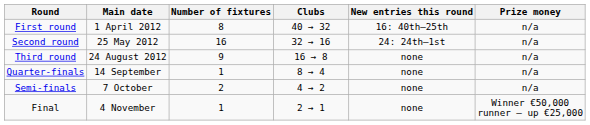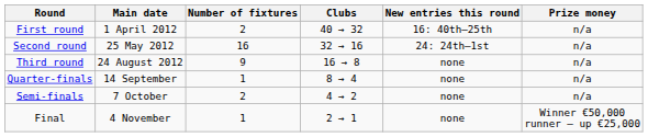 <table class="wikitable" style="text-align:center">
 <tr>
 <th>Round</th>
 <th>Main date</th>
 <th>Number of fixtures</th>
 <th style="width:100px;">Clubs</th>
 <th>New entries this round</th>
 <th>Prize money</th>
 </tr>
 <tr>
 <td><a href='#'>First round</a></td>
 <td>1 April 2012</td>
-<td>8</td>
+<td>2</td>
 <td>40 → 32</td>
 <td>16: 40th–25th</td>
 <td>n/a</td>
 </tr>
 <tr>
 <td><a href='#'>Second round</a></td>
 <td>25 May 2012</td>
 <td>16</td>
 <td>32 → 16</td>
 <td>24: 24th–1st</td>
 <td>n/a</td>
 </tr>
 <tr>
 <td><a href='#'>Third round</a></td>
 <td>24 August 2012</td>
 <td>9</td>
 <td>16 → 8</td>
 <td>none</td>
 <td>n/a</td>
 </tr>
 <tr>
 <td><a href='#'>Quarter-finals</a></td>
 <td>14 September</td>
 <td>1</td>
 <td>8 → 4</td>
 <td>none</td>
 <td>n/a</td>
 </tr>
 <tr>
 <td><a href='#'>Semi-finals</a></td>
 <td>7 October</td>
 <td>2</td>
 <td>4 → 2</td>
 <td>none</td>
 <td>n/a</td>
 </tr>
 <tr>
 <td>Final</td>
 <td>4 November</td>
 <td>1</td>
 <td>2 → 1</td>
 <td>none</td>
 <td>Winner €50,000 <br> runner – up €25,000</td>
 </tr>
 </table>
